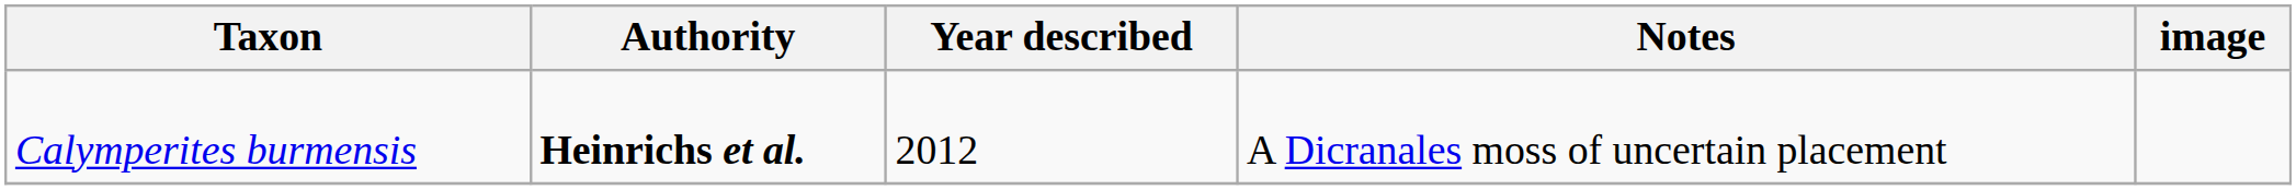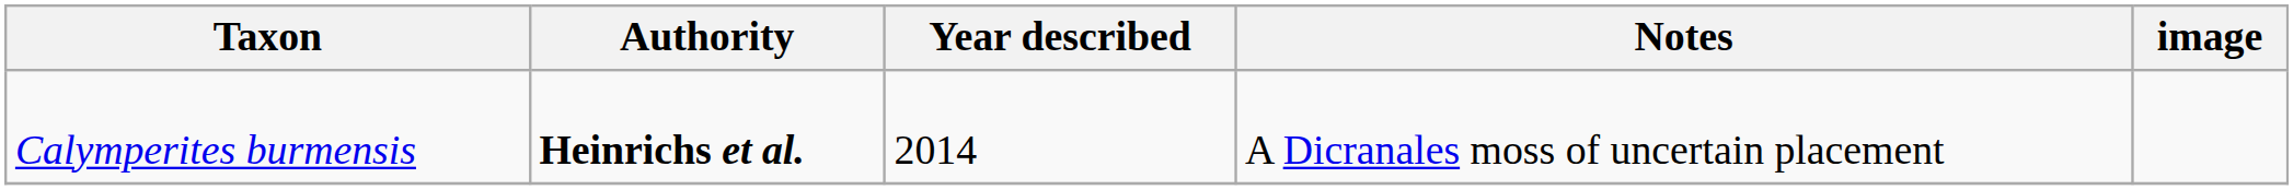 <table class="wikitable sortable" align="center" width="100%">
 <tr>
 <th>Taxon</th>
 <th>Authority</th>
 <th>Year described</th>
 <th>Notes</th>
 <th>image</th>
 </tr>
 <tr>
 <td><br><em><a href='#'>Calymperites burmensis</a></em></td>
 <td><strong><br>Heinrichs <em>et al.</em></strong></td>
-<td><br>2012</td>
+<td><br>2014</td>
 <td><br>A <a href='#'>Dicranales</a> moss of uncertain placement</td>
 <td></td>
 </tr>
 <tr>
 </tr>
 </table>
